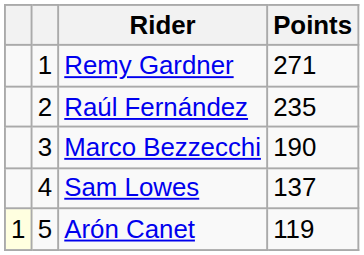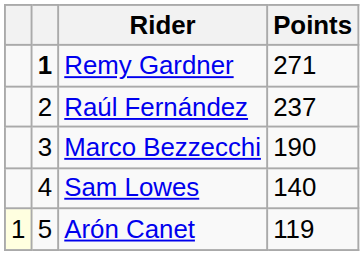 <table class="wikitable" style="font-size: 85%;">
 <tr>
 <th></th>
 <th></th>
 <th>Rider</th>
 <th>Points</th>
 </tr>
 <tr>
 <td></td>
-<td align=center>1</td>
+<td align=center><strong>1</strong></td>
 <td> <a href='#'>Remy Gardner</a></td>
 <td align=left>271</td>
 </tr>
 <tr>
 <td></td>
 <td align=center>2</td>
 <td> <a href='#'>Raúl Fernández</a></td>
-<td align=left>235</td>
+<td align=left>237</td>
 </tr>
 <tr>
 <td></td>
 <td align=center>3</td>
 <td> <a href='#'>Marco Bezzecchi</a></td>
 <td align=left>190</td>
 </tr>
 <tr>
 <td></td>
 <td align=center>4</td>
 <td> <a href='#'>Sam Lowes</a></td>
-<td align=left>137</td>
+<td align=left>140</td>
 </tr>
 <tr>
 <td style="background: lightyellow;"> 1</td>
 <td align=center>5</td>
 <td> <a href='#'>Arón Canet</a></td>
 <td align=left>119</td>
 </tr>
 </table>
